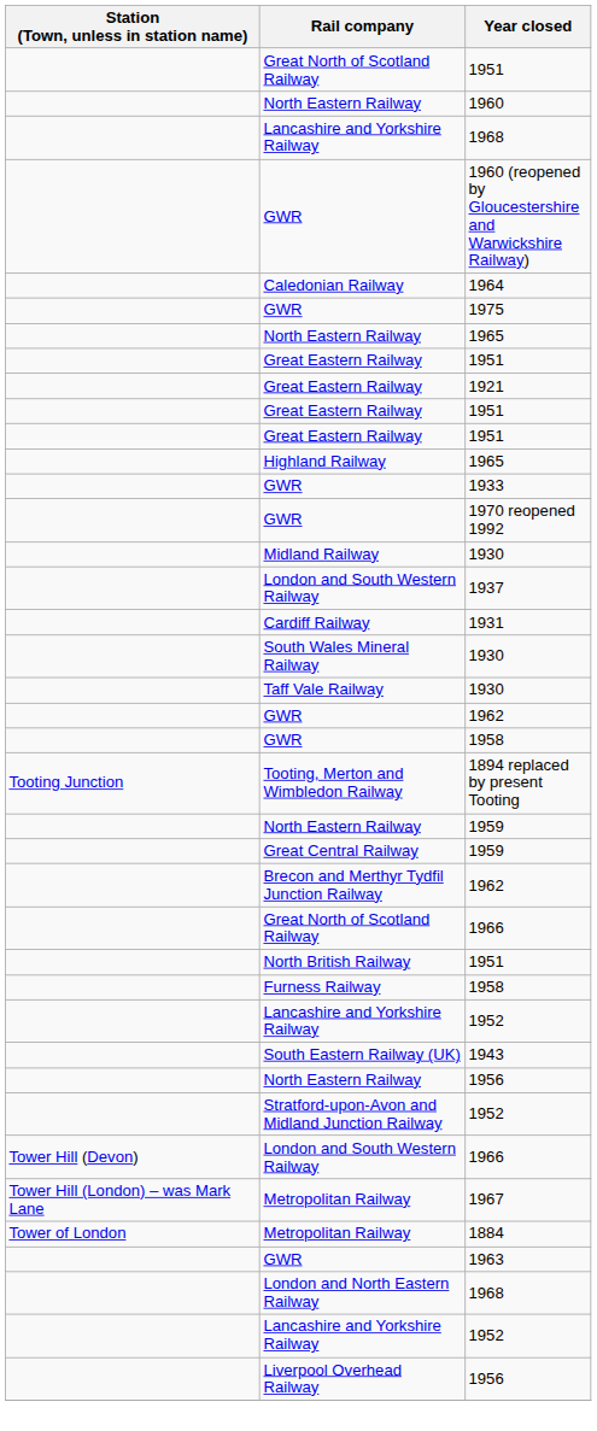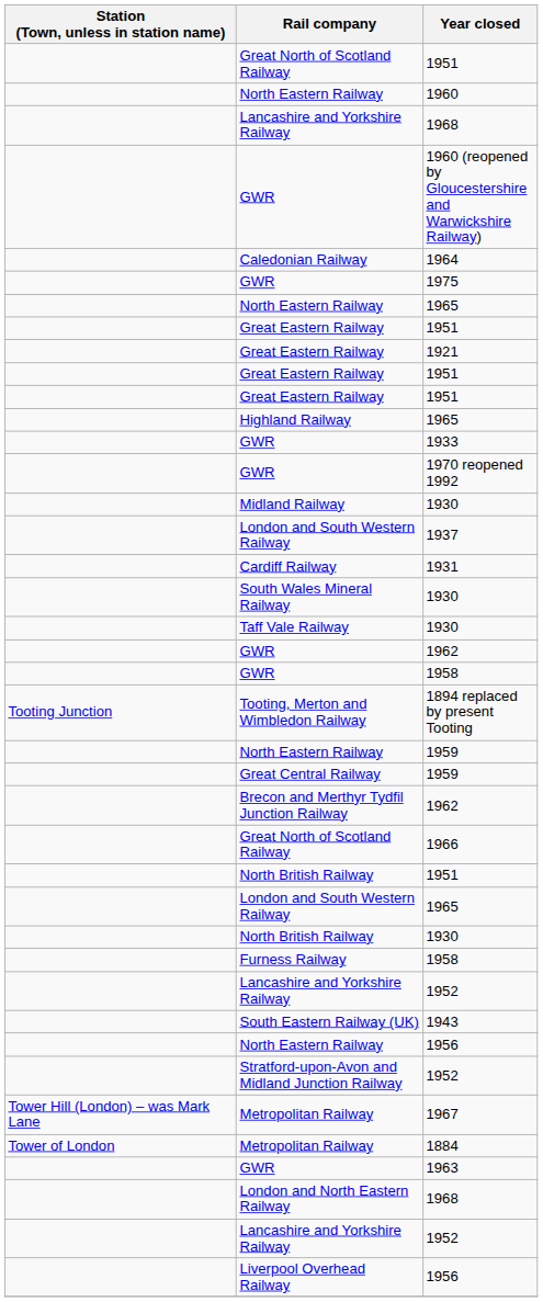 <table class="wikitable sortable">
 <tr>
 <th style="width:250px">Station<br>(Town, unless in station name)</th>
 <th style="width:200px">Rail company</th>
 <th style="width:120px">Year closed</th>
 </tr>
 <tr>
 <td></td>
 <td><a href='#'>Great North of Scotland Railway</a></td>
 <td>1951</td>
 </tr>
 <tr>
 <td></td>
 <td><a href='#'>North Eastern Railway</a></td>
 <td>1960</td>
 </tr>
 <tr>
 <td></td>
 <td><a href='#'>Lancashire and Yorkshire Railway</a></td>
 <td>1968</td>
 </tr>
 <tr>
 <td></td>
 <td><a href='#'>GWR</a></td>
 <td>1960 (reopened by <a href='#'>Gloucestershire and Warwickshire Railway</a>)</td>
 </tr>
 <tr>
 <td></td>
 <td><a href='#'>Caledonian Railway</a></td>
 <td>1964</td>
 </tr>
 <tr>
 <td></td>
 <td><a href='#'>GWR</a></td>
 <td>1975</td>
 </tr>
 <tr>
 <td></td>
 <td><a href='#'>North Eastern Railway</a></td>
 <td>1965</td>
 </tr>
 <tr>
 <td></td>
 <td><a href='#'>Great Eastern Railway</a></td>
 <td>1951</td>
 </tr>
 <tr>
 <td></td>
 <td><a href='#'>Great Eastern Railway</a></td>
 <td>1921</td>
 </tr>
 <tr>
 <td></td>
 <td><a href='#'>Great Eastern Railway</a></td>
 <td>1951</td>
 </tr>
 <tr>
 <td></td>
 <td><a href='#'>Great Eastern Railway</a></td>
 <td>1951</td>
 </tr>
 <tr>
 <td></td>
 <td><a href='#'>Highland Railway</a></td>
 <td>1965</td>
 </tr>
 <tr>
 <td></td>
 <td><a href='#'>GWR</a></td>
 <td>1933</td>
 </tr>
 <tr>
 <td></td>
 <td><a href='#'>GWR</a></td>
 <td>1970 reopened 1992</td>
 </tr>
 <tr>
 <td></td>
 <td><a href='#'>Midland Railway</a></td>
 <td>1930</td>
 </tr>
 <tr>
 <td></td>
 <td><a href='#'>London and South Western Railway</a></td>
 <td>1937</td>
 </tr>
 <tr>
 <td></td>
 <td><a href='#'>Cardiff Railway</a></td>
 <td>1931</td>
 </tr>
 <tr>
 <td></td>
 <td><a href='#'>South Wales Mineral Railway</a></td>
 <td>1930</td>
 </tr>
 <tr>
 <td></td>
 <td><a href='#'>Taff Vale Railway</a></td>
 <td>1930</td>
 </tr>
 <tr>
 <td></td>
 <td><a href='#'>GWR</a></td>
 <td>1962</td>
 </tr>
 <tr>
 <td></td>
 <td><a href='#'>GWR</a></td>
 <td>1958</td>
 </tr>
 <tr>
 <td><a href='#'>Tooting Junction</a></td>
 <td><a href='#'>Tooting, Merton and Wimbledon Railway</a></td>
 <td>1894 replaced by present Tooting</td>
 </tr>
 <tr>
 <td></td>
 <td><a href='#'>North Eastern Railway</a></td>
 <td>1959</td>
 </tr>
 <tr>
 <td></td>
 <td><a href='#'>Great Central Railway</a></td>
 <td>1959</td>
 </tr>
 <tr>
 <td></td>
 <td><a href='#'>Brecon and Merthyr Tydfil Junction Railway</a></td>
 <td>1962</td>
 </tr>
 <tr>
 <td></td>
 <td><a href='#'>Great North of Scotland Railway</a></td>
 <td>1966</td>
 </tr>
 <tr>
 <td></td>
 <td><a href='#'>North British Railway</a></td>
 <td>1951</td>
 </tr>
 <tr>
 <td></td>
+<td><a href='#'>London and South Western Railway</a></td>
+<td>1965</td>
+</tr>
+<tr>
+<td></td>
+<td><a href='#'>North British Railway</a></td>
+<td>1930</td>
+</tr>
+<tr>
+<td></td>
 <td><a href='#'>Furness Railway</a></td>
 <td>1958</td>
 </tr>
 <tr>
 <td></td>
 <td><a href='#'>Lancashire and Yorkshire Railway</a></td>
 <td>1952</td>
 </tr>
 <tr>
 <td></td>
 <td><a href='#'>South Eastern Railway (UK)</a></td>
 <td>1943</td>
 </tr>
 <tr>
 <td></td>
 <td><a href='#'>North Eastern Railway</a></td>
 <td>1956</td>
 </tr>
 <tr>
 <td></td>
 <td><a href='#'>Stratford-upon-Avon and Midland Junction Railway</a></td>
 <td>1952</td>
-</tr>
-<tr>
-<td><a href='#'>Tower Hill</a> (<a href='#'>Devon</a>)</td>
-<td><a href='#'>London and South Western Railway</a></td>
-<td>1966</td>
 </tr>
 <tr>
 <td><a href='#'>Tower Hill (London) – was Mark Lane</a></td>
 <td><a href='#'>Metropolitan Railway</a></td>
 <td>1967</td>
 </tr>
 <tr>
 <td><a href='#'>Tower of London</a></td>
 <td><a href='#'>Metropolitan Railway</a></td>
 <td>1884</td>
 </tr>
 <tr>
 <td></td>
 <td><a href='#'>GWR</a></td>
 <td>1963</td>
 </tr>
 <tr>
 <td></td>
 <td><a href='#'>London and North Eastern Railway</a></td>
 <td>1968</td>
 </tr>
 <tr>
 <td></td>
 <td><a href='#'>Lancashire and Yorkshire Railway</a></td>
 <td>1952</td>
 </tr>
 <tr>
 <td></td>
 <td><a href='#'>Liverpool Overhead Railway</a></td>
 <td>1956</td>
 </tr>
 <tr>
 </tr>
 </table>
